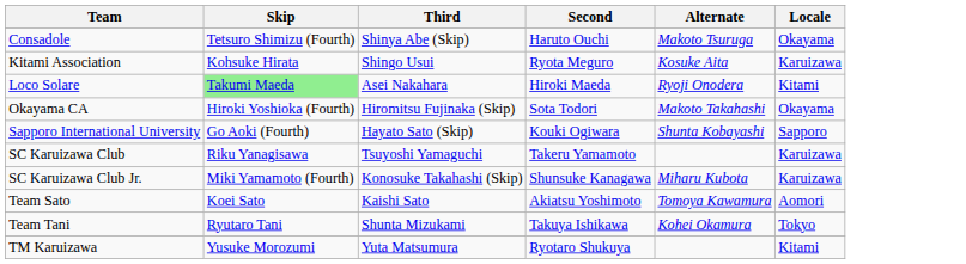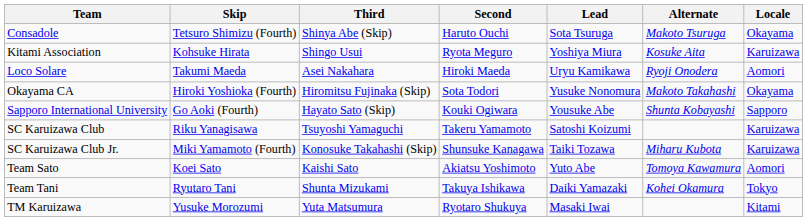 <table class="wikitable">
 <tr>
 <th scope="col">Team</th>
 <th scope="col">Skip</th>
 <th scope="col">Third</th>
 <th scope="col">Second</th>
+<th scope="col">Lead</th>
 <th scope="col">Alternate</th>
 <th scope="col">Locale</th>
 </tr>
 <tr>
 <td><a href='#'>Consadole</a></td>
 <td><a href='#'>Tetsuro Shimizu</a> (Fourth)</td>
 <td><a href='#'>Shinya Abe</a> (Skip)</td>
 <td><a href='#'>Haruto Ouchi</a></td>
+<td><a href='#'>Sota Tsuruga</a></td>
 <td><em><a href='#'>Makoto Tsuruga</a></em></td>
 <td> <a href='#'>Okayama</a></td>
 </tr>
 <tr>
 <td>Kitami Association</td>
 <td><a href='#'>Kohsuke Hirata</a></td>
 <td><a href='#'>Shingo Usui</a></td>
 <td><a href='#'>Ryota Meguro</a></td>
+<td><a href='#'>Yoshiya Miura</a></td>
 <td><em><a href='#'>Kosuke Aita</a></em></td>
 <td> <a href='#'>Karuizawa</a></td>
 </tr>
 <tr>
 <td><a href='#'>Loco Solare</a></td>
-<td style="background: lightgreen;"><a href='#'>Takumi Maeda</a></td>
+<td><a href='#'>Takumi Maeda</a></td>
 <td><a href='#'>Asei Nakahara</a></td>
 <td><a href='#'>Hiroki Maeda</a></td>
+<td><a href='#'>Uryu Kamikawa</a></td>
 <td><em><a href='#'>Ryoji Onodera</a></em></td>
-<td> <a href='#'>Kitami</a></td>
+<td> <a href='#'>Aomori</a></td>
 </tr>
 <tr>
 <td>Okayama CA</td>
 <td><a href='#'>Hiroki Yoshioka</a> (Fourth)</td>
 <td><a href='#'>Hiromitsu Fujinaka</a> (Skip)</td>
 <td><a href='#'>Sota Todori</a></td>
+<td><a href='#'>Yusuke Nonomura</a></td>
 <td><em><a href='#'>Makoto Takahashi</a></em></td>
 <td> <a href='#'>Okayama</a></td>
 </tr>
 <tr>
 <td><a href='#'>Sapporo International University</a></td>
 <td><a href='#'>Go Aoki</a> (Fourth)</td>
 <td><a href='#'>Hayato Sato</a> (Skip)</td>
 <td><a href='#'>Kouki Ogiwara</a></td>
+<td><a href='#'>Yousuke Abe</a></td>
 <td><em><a href='#'>Shunta Kobayashi</a></em></td>
 <td> <a href='#'>Sapporo</a></td>
 </tr>
 <tr>
 <td>SC Karuizawa Club</td>
 <td><a href='#'>Riku Yanagisawa</a></td>
 <td><a href='#'>Tsuyoshi Yamaguchi</a></td>
 <td><a href='#'>Takeru Yamamoto</a></td>
+<td><a href='#'>Satoshi Koizumi</a></td>
 <td></td>
 <td> <a href='#'>Karuizawa</a></td>
 </tr>
 <tr>
 <td>SC Karuizawa Club Jr.</td>
 <td><a href='#'>Miki Yamamoto</a> (Fourth)</td>
 <td><a href='#'>Konosuke Takahashi</a> (Skip)</td>
 <td><a href='#'>Shunsuke Kanagawa</a></td>
+<td><a href='#'>Taiki Tozawa</a></td>
 <td><em><a href='#'>Miharu Kubota</a></em></td>
 <td> <a href='#'>Karuizawa</a></td>
 </tr>
 <tr>
 <td>Team Sato</td>
 <td><a href='#'>Koei Sato</a></td>
 <td><a href='#'>Kaishi Sato</a></td>
 <td><a href='#'>Akiatsu Yoshimoto</a></td>
+<td><a href='#'>Yuto Abe</a></td>
 <td><em><a href='#'>Tomoya Kawamura</a></em></td>
 <td> <a href='#'>Aomori</a></td>
 </tr>
 <tr>
 <td>Team Tani</td>
 <td><a href='#'>Ryutaro Tani</a></td>
 <td><a href='#'>Shunta Mizukami</a></td>
 <td><a href='#'>Takuya Ishikawa</a></td>
+<td><a href='#'>Daiki Yamazaki</a></td>
 <td><em><a href='#'>Kohei Okamura</a></em></td>
 <td> <a href='#'>Tokyo</a></td>
 </tr>
 <tr>
 <td>TM Karuizawa</td>
 <td><a href='#'>Yusuke Morozumi</a></td>
 <td><a href='#'>Yuta Matsumura</a></td>
 <td><a href='#'>Ryotaro Shukuya</a></td>
+<td><a href='#'>Masaki Iwai</a></td>
 <td></td>
 <td> <a href='#'>Kitami</a></td>
 </tr>
 </table>
